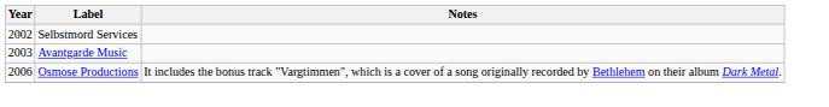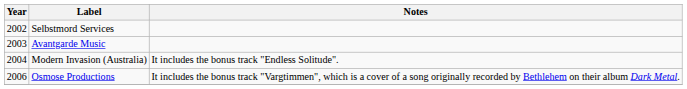 <table class="wikitable">
 <tr>
 <th>Year</th>
 <th>Label</th>
 <th>Notes</th>
 </tr>
 <tr>
 <td>2002</td>
 <td>Selbstmord Services</td>
 <td></td>
 </tr>
 <tr>
 <td>2003</td>
 <td><a href='#'>Avantgarde Music</a></td>
 <td></td>
 </tr>
 <tr>
+<td>2004</td>
+<td>Modern Invasion (Australia)</td>
+<td>It includes the bonus track "Endless Solitude".</td>
+</tr>
+<tr>
 <td>2006</td>
 <td><a href='#'>Osmose Productions</a></td>
 <td>It includes the bonus track "Vargtimmen", which is a cover of a song originally recorded by <a href='#'>Bethlehem</a> on their album <em><a href='#'>Dark Metal</a></em>.</td>
 </tr>
 <tr>
 </tr>
 </table>
